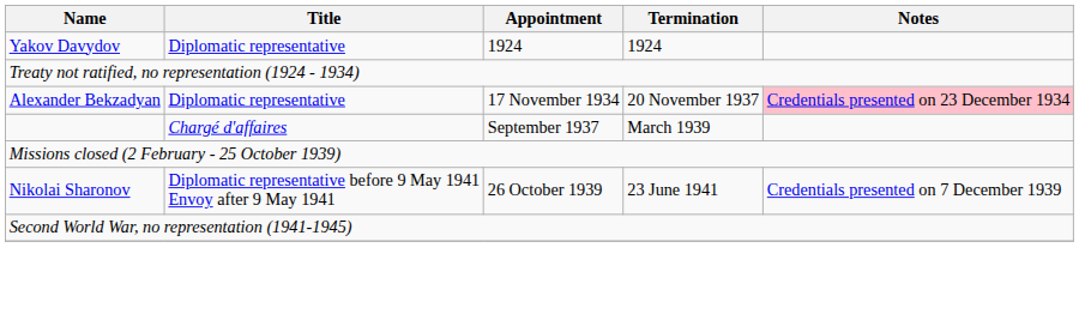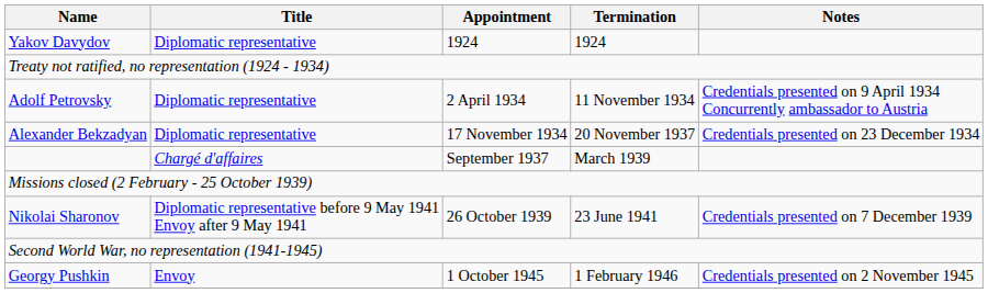 <table class="wikitable">
 <tr valign="middle">
 <th>Name</th>
 <th>Title</th>
 <th>Appointment</th>
 <th>Termination</th>
 <th>Notes</th>
 </tr>
 <tr>
 <td><a href='#'>Yakov Davydov</a></td>
 <td><a href='#'>Diplomatic representative</a></td>
 <td>1924</td>
 <td>1924</td>
 <td></td>
 </tr>
 <tr>
 <td colspan="5"><em>Treaty not ratified, no representation (1924 - 1934)</em></td>
 </tr>
 <tr>
+<td><a href='#'>Adolf Petrovsky</a></td>
+<td><a href='#'>Diplomatic representative</a></td>
+<td>2 April 1934</td>
+<td>11 November 1934</td>
+<td><a href='#'>Credentials presented</a> on 9 April 1934<br><a href='#'>Concurrently</a> <a href='#'>ambassador to Austria</a></td>
+</tr>
+<tr>
 <td><a href='#'>Alexander Bekzadyan</a></td>
 <td><a href='#'>Diplomatic representative</a></td>
 <td>17 November 1934</td>
 <td>20 November 1937</td>
-<td style="background: pink;"><a href='#'>Credentials presented</a> on 23 December 1934</td>
+<td><a href='#'>Credentials presented</a> on 23 December 1934</td>
 </tr>
 <tr>
 <td><em></em></td>
 <td><em><a href='#'>Chargé d'affaires</a></em></td>
 <td>September 1937</td>
 <td>March 1939</td>
 <td></td>
 </tr>
 <tr>
 <td colspan="5"><em>Missions closed (2 February - 25 October 1939)</em></td>
 </tr>
 <tr>
 <td><a href='#'>Nikolai Sharonov</a></td>
 <td><a href='#'>Diplomatic representative</a> before 9 May 1941<br><a href='#'>Envoy</a> after 9 May 1941</td>
 <td>26 October 1939</td>
 <td>23 June 1941</td>
 <td><a href='#'>Credentials presented</a> on 7 December 1939</td>
 </tr>
 <tr>
 <td colspan="5"><em>Second World War, no representation (1941-1945)</em></td>
 </tr>
 <tr>
+<td><a href='#'>Georgy Pushkin</a></td>
+<td><a href='#'>Envoy</a></td>
+<td>1 October 1945</td>
+<td>1 February 1946</td>
+<td><a href='#'>Credentials presented</a> on 2 November 1945</td>
+</tr>
+<tr>
 </tr>
 </table>
